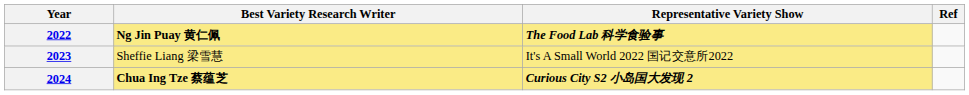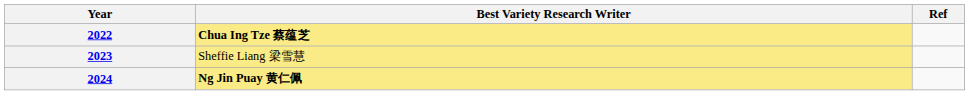 <table class="wikitable sortable">
 <tr>
 <th scope="col" style="width:8%;">Year</th>
 <th scope="col" style="width:30%;"><strong>Best Variety Research Writer</strong></th>
-<th scope="col" style="width:30%;">Representative Variety Show</th>
 <th class="unsortable" scope="col" style="width:2%;">Ref</th>
 </tr>
 <tr>
 <th scope="row" style="text-align:center;"><strong><a href='#'>2022</a></strong></th>
-<td style="background:#FAEB86;"><strong>Ng Jin Puay 黄仁佩</strong></td>
-<td style="background:#FAEB86;"><strong><em>The Food Lab<em> 科学食验事<strong></td>
+<td style="background:#FAEB86;"><strong>Chua Ing Tze 蔡蕴芝</strong></td>
 <td></td>
 </tr>
 <tr>
 <th scope="row" style="text-align:center;"></strong><a href='#'>2023</a><strong></th>
 <td style="background:#FAEB86;"></strong>Sheffie Liang 梁雪慧<strong></td>
-<td style="background:#FAEB86;"></em></strong>It's A Small World 2022</em> 国记交意所2022</strong></td>
 <td></td>
 </tr>
 <tr>
 <th scope="row" style="text-align:center;"><strong><a href='#'>2024</a></strong></th>
-<td style="background:#FAEB86;"><strong>Chua Ing Tze 蔡蕴芝</strong></td>
-<td style="background:#FAEB86;"><strong><em>Curious City S2<em> 小岛国大发现 2<strong></td>
+<td style="background:#FAEB86;"><strong>Ng Jin Puay 黄仁佩</strong></td>
 <td></td>
 </tr>
 </table>
